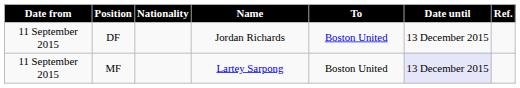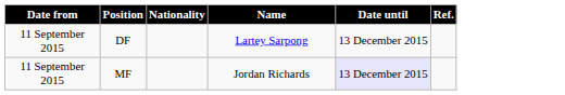 <table class="wikitable"  style="text-align:center; font-size:90%; ">
 <tr>
 <th style="background:#000000; color:#FFFFFF; width:110px;">Date from</th>
 <th style="background:#000000; color:#FFFFFF; width:50px;">Position</th>
 <th style="background:#000000; color:#FFFFFF; width:50px;">Nationality</th>
 <th style="background:#000000; color:#FFFFFF; width:150px;">Name</th>
-<th style="background:#000000; color:#FFFFFF; width:120px;">To</th>
 <th style="background:#000000; color:#FFFFFF; width:110px;">Date until</th>
 <th style="background:#000000; color:#FFFFFF; width:25px;">Ref.</th>
 </tr>
 <tr>
 <td>11 September 2015</td>
 <td>DF</td>
 <td></td>
-<td>Jordan Richards</td>
-<td><a href='#'>Boston United</a></td>
+<td><a href='#'>Lartey Sarpong</a></td>
 <td>13 December 2015</td>
 <td></td>
 </tr>
 <tr>
 <td>11 September 2015</td>
 <td>MF</td>
 <td></td>
-<td><a href='#'>Lartey Sarpong</a></td>
-<td>Boston United</td>
+<td>Jordan Richards</td>
 <td style="background: lavender;">13 December 2015</td>
 <td></td>
 </tr>
 </table>
